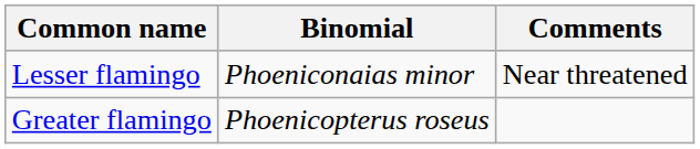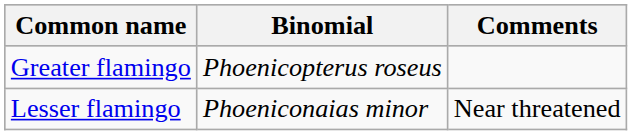 <table class="wikitable">
 <tr>
 <th>Common name</th>
 <th>Binomial</th>
 <th>Comments</th>
 </tr>
 <tr>
+<td><a href='#'>Greater flamingo</a></td>
+<td><em>Phoenicopterus roseus</em></td>
+<td></td>
+</tr>
+<tr>
 <td><a href='#'>Lesser flamingo</a></td>
 <td><em>Phoeniconaias minor</em></td>
 <td>Near threatened</td>
 </tr>
-<tr>
-<td><a href='#'>Greater flamingo</a></td>
-<td><em>Phoenicopterus roseus</em></td>
-<td></td>
-</tr>
 </table>
